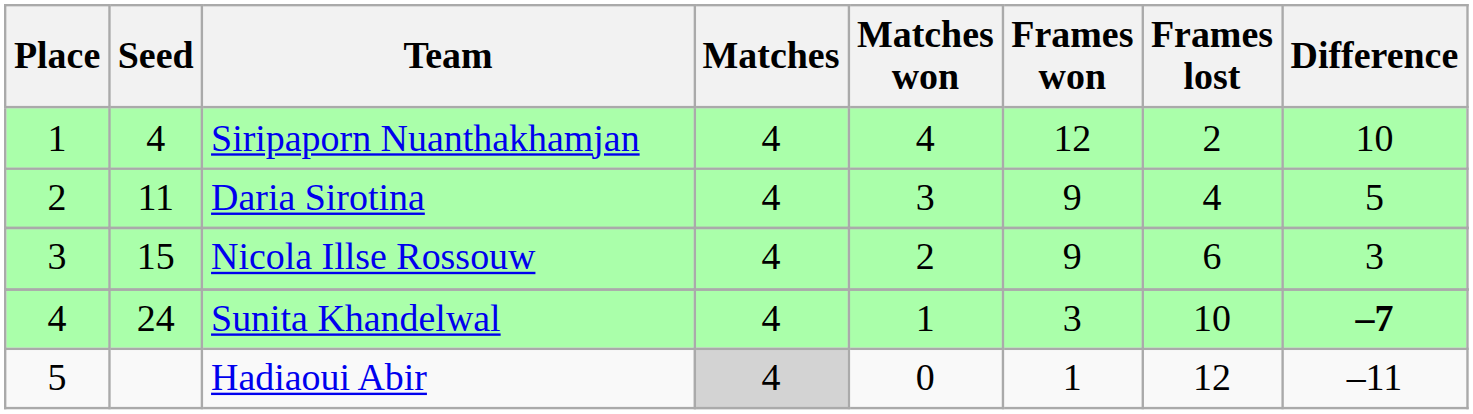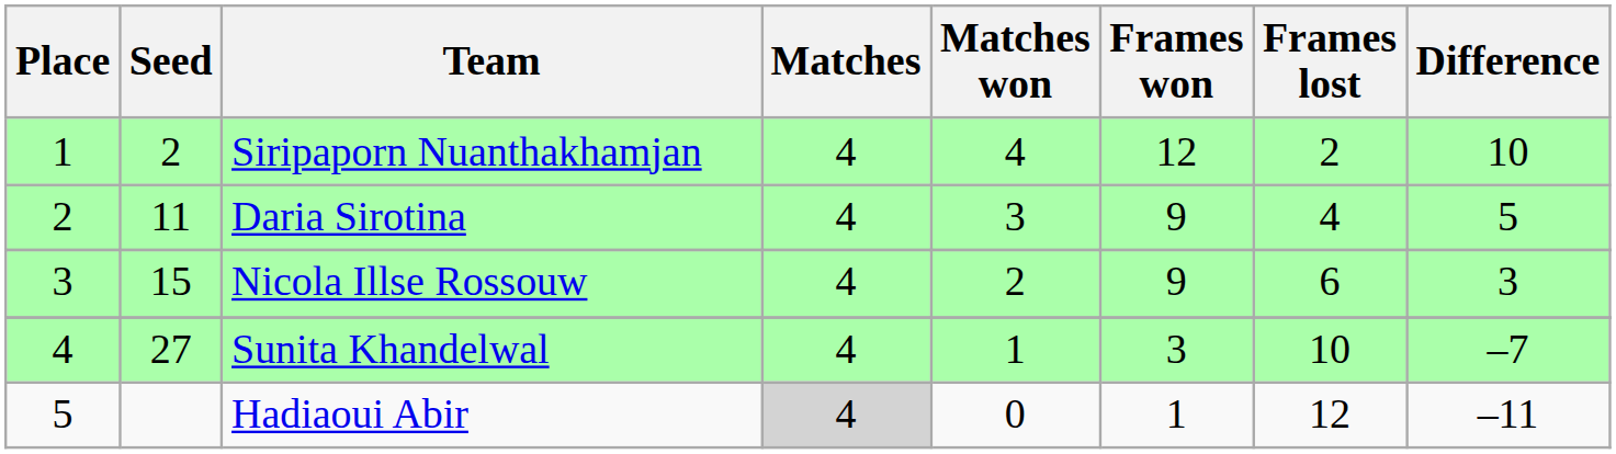 <table class="wikitable" style="text-align: center;">
 <tr>
 <th width=20>Place</th>
 <th width=20>Seed</th>
 <th width=200>Team</th>
 <th width=20>Matches</th>
 <th width=20>Matches won</th>
 <th width=20>Frames won</th>
 <th width=20>Frames lost</th>
 <th width=20>Difference</th>
 </tr>
 <tr style="background:#aaffaa;">
 <td>1</td>
-<td>4</td>
+<td>2</td>
 <td style="text-align:left;"> <a href='#'>Siripaporn Nuanthakhamjan</a></td>
 <td>4</td>
 <td>4</td>
 <td>12</td>
 <td>2</td>
 <td>10</td>
 </tr>
 <tr style="background:#aaffaa;">
 <td>2</td>
 <td>11</td>
 <td style="text-align:left;"> <a href='#'>Daria Sirotina</a></td>
 <td>4</td>
 <td>3</td>
 <td>9</td>
 <td>4</td>
 <td>5</td>
 </tr>
 <tr>
 </tr>
 <tr style="background:#aaffaa;">
 <td>3</td>
 <td>15</td>
 <td style="text-align:left;"> <a href='#'>Nicola Illse Rossouw</a></td>
 <td>4</td>
 <td>2</td>
 <td>9</td>
 <td>6</td>
 <td>3</td>
 </tr>
 <tr>
 </tr>
 <tr style="background:#aaffaa;">
 <td>4</td>
-<td>24</td>
+<td>27</td>
 <td style="text-align:left;"> <a href='#'>Sunita Khandelwal</a></td>
 <td>4</td>
 <td>1</td>
 <td>3</td>
 <td>10</td>
-<td><strong>–7</strong></td>
+<td>–7</td>
 </tr>
 <tr>
 <td>5</td>
 <td></td>
 <td style="text-align:left;"> <a href='#'>Hadiaoui Abir</a></td>
 <td style="background: lightgrey;">4</td>
 <td>0</td>
 <td>1</td>
 <td>12</td>
 <td>–11</td>
 </tr>
 </table>
